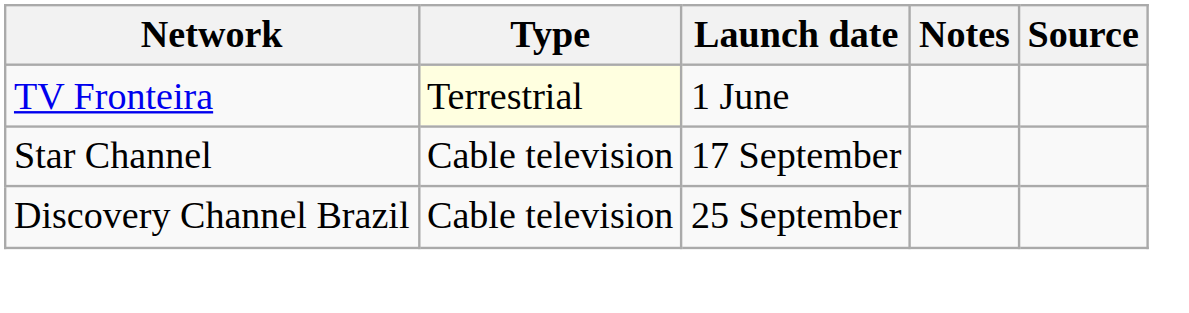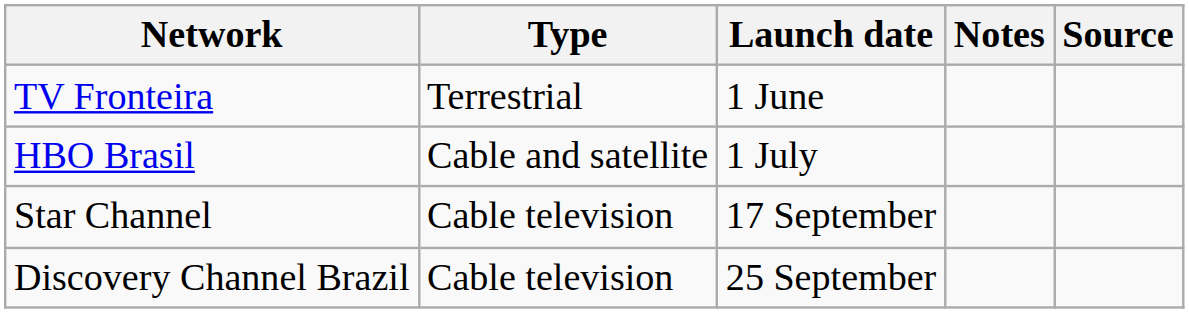 <table class="wikitable sortable">
 <tr>
 <th>Network</th>
 <th>Type</th>
 <th>Launch date</th>
 <th>Notes</th>
 <th>Source</th>
 </tr>
 <tr>
 <td><a href='#'>TV Fronteira</a></td>
-<td style="background: lightyellow;">Terrestrial</td>
+<td>Terrestrial</td>
 <td>1 June</td>
+<td></td>
+<td></td>
+</tr>
+<tr>
+<td><a href='#'>HBO Brasil</a></td>
+<td>Cable and satellite</td>
+<td>1 July</td>
 <td></td>
 <td></td>
 </tr>
 <tr>
 <td>Star Channel</td>
 <td>Cable television</td>
 <td>17 September</td>
 <td></td>
 <td></td>
 </tr>
 <tr>
 <td>Discovery Channel Brazil</td>
 <td>Cable television</td>
 <td>25 September</td>
 <td></td>
 <td></td>
 </tr>
 </table>
